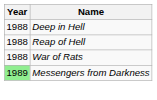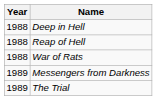 <table class="wikitable">
 <tr>
 <th>Year</th>
 <th>Name</th>
 </tr>
 <tr>
 <td align="left" valign="top">1988</td>
 <td align="left" valign="top"><em>Deep in Hell</em></td>
 </tr>
 <tr>
 <td align="left" valign="top">1988</td>
 <td align="left" valign="top"><em>Reap of Hell</em></td>
 </tr>
 <tr>
 <td align="left" valign="top">1988</td>
 <td align="left" valign="top"><em>War of Rats</em></td>
 </tr>
 <tr>
-<td align="left" valign="top" style="background: lightgreen;">1989</td>
+<td align="left" valign="top">1989</td>
 <td align="left" valign="top"><em>Messengers from Darkness</em></td>
 </tr>
+<tr>
+<td align="left" valign="top">1989</td>
+<td align="left" valign="top"><em>The Trial</em></td>
+</tr>
 </table>
